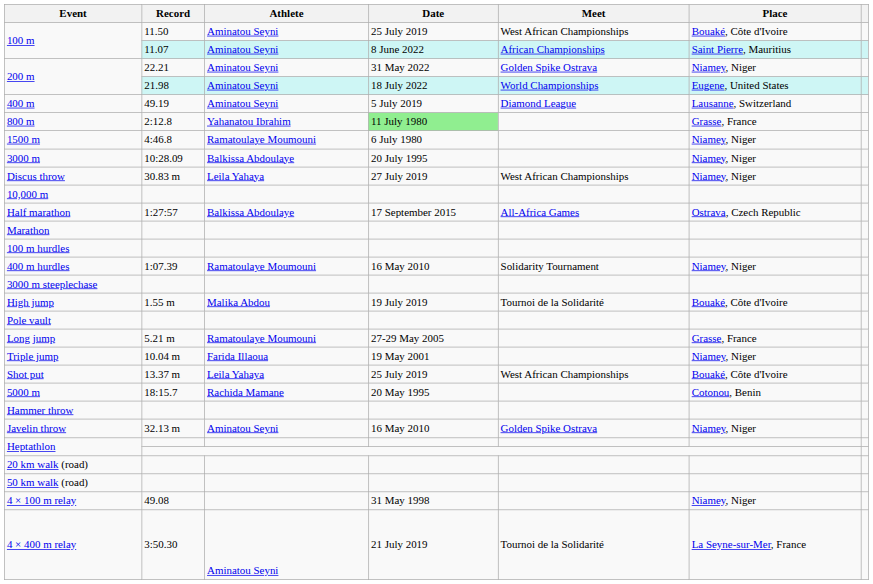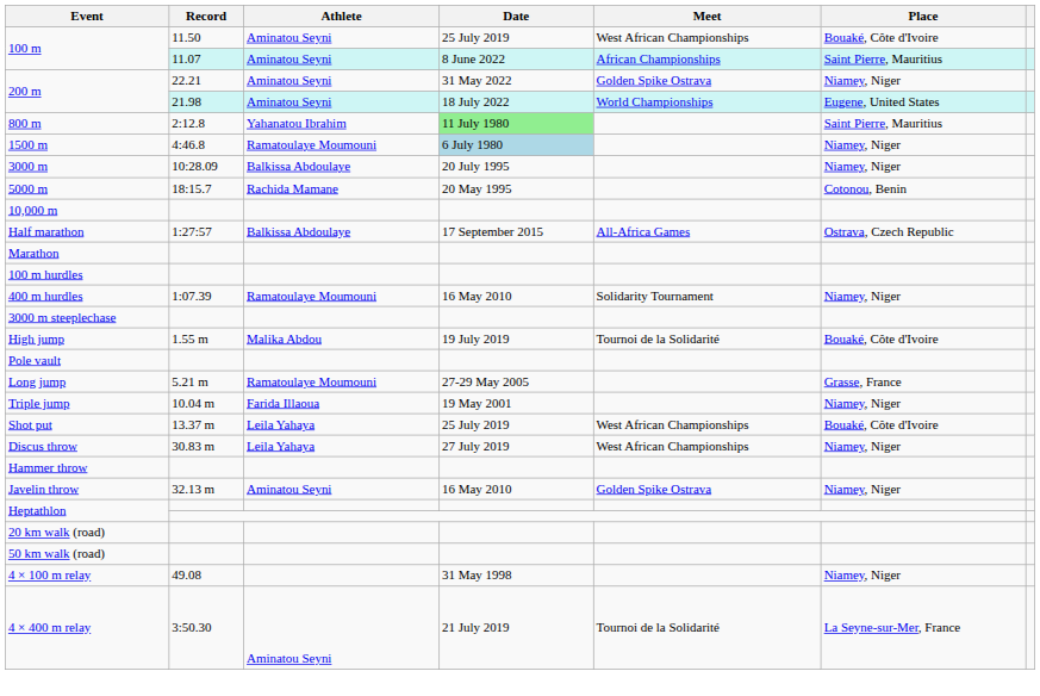 <table class="wikitable" style="font-size:95%; width: 95%;">
 <tr>
 <th>Event</th>
 <th>Record</th>
 <th>Athlete</th>
 <th>Date</th>
 <th>Meet</th>
 <th>Place</th>
 <th></th>
 </tr>
 <tr>
 <td rowspan=2><a href='#'>100 m</a></td>
 <td>11.50 </td>
 <td><a href='#'>Aminatou Seyni</a></td>
 <td>25 July 2019</td>
 <td>West African Championships</td>
 <td><a href='#'>Bouaké</a>, Côte d'Ivoire</td>
 <td></td>
 </tr>
 <tr bgcolor=#CEF6F5>
 <td>11.07 </td>
 <td><a href='#'>Aminatou Seyni</a></td>
 <td>8 June 2022</td>
 <td><a href='#'>African Championships</a></td>
 <td><a href='#'>Saint Pierre</a>, Mauritius</td>
 <td></td>
 </tr>
 <tr>
 <td rowspan=2><a href='#'>200 m</a></td>
 <td>22.21 </td>
 <td><a href='#'>Aminatou Seyni</a></td>
 <td>31 May 2022</td>
 <td><a href='#'>Golden Spike Ostrava</a></td>
 <td><a href='#'>Niamey</a>, Niger</td>
 <td></td>
 </tr>
 <tr bgcolor=#CEF6F5>
 <td>21.98 </td>
 <td><a href='#'>Aminatou Seyni</a></td>
 <td>18 July 2022</td>
 <td><a href='#'>World Championships</a></td>
 <td><a href='#'>Eugene</a>, United States</td>
 <td></td>
 </tr>
 <tr>
-<td><a href='#'>400 m</a></td>
-<td>49.19</td>
-<td><a href='#'>Aminatou Seyni</a></td>
-<td>5 July 2019</td>
-<td><a href='#'>Diamond League</a></td>
-<td><a href='#'>Lausanne</a>, Switzerland</td>
-<td></td>
-</tr>
-<tr>
 <td><a href='#'>800 m</a></td>
 <td>2:12.8</td>
 <td><a href='#'>Yahanatou Ibrahim</a></td>
 <td style="background: lightgreen;">11 July 1980</td>
 <td></td>
-<td><a href='#'>Grasse</a>, France</td>
+<td><a href='#'>Saint Pierre</a>, Mauritius</td>
 <td></td>
 </tr>
 <tr>
 <td><a href='#'>1500 m</a></td>
 <td>4:46.8</td>
 <td><a href='#'>Ramatoulaye Moumouni</a></td>
-<td>6 July 1980</td>
+<td style="background: lightblue;">6 July 1980</td>
 <td></td>
 <td><a href='#'>Niamey</a>, Niger</td>
 <td></td>
 </tr>
 <tr>
 <td><a href='#'>3000 m</a></td>
 <td>10:28.09</td>
 <td><a href='#'>Balkissa Abdoulaye</a></td>
 <td>20 July 1995</td>
 <td></td>
 <td><a href='#'>Niamey</a>, Niger</td>
 <td></td>
 </tr>
 <tr>
-<td><a href='#'>Discus throw</a></td>
-<td>30.83 m</td>
-<td><a href='#'>Leila Yahaya</a></td>
-<td>27 July 2019</td>
-<td>West African Championships</td>
-<td><a href='#'>Niamey</a>, Niger</td>
+<td><a href='#'>5000 m</a></td>
+<td>18:15.7</td>
+<td><a href='#'>Rachida Mamane</a></td>
+<td>20 May 1995</td>
+<td></td>
+<td><a href='#'>Cotonou</a>, Benin</td>
 <td></td>
 </tr>
 <tr>
 <td><a href='#'>10,000 m</a></td>
 <td></td>
 <td></td>
 <td></td>
 <td></td>
 <td></td>
 <td></td>
 </tr>
 <tr>
 <td><a href='#'>Half marathon</a></td>
 <td>1:27:57</td>
 <td><a href='#'>Balkissa Abdoulaye</a></td>
 <td>17 September 2015</td>
 <td><a href='#'>All-Africa Games</a></td>
 <td><a href='#'>Ostrava</a>, Czech Republic</td>
 <td></td>
 </tr>
 <tr>
 <td><a href='#'>Marathon</a></td>
 <td></td>
 <td></td>
 <td></td>
 <td></td>
 <td></td>
 <td></td>
 </tr>
 <tr>
 <td><a href='#'>100 m hurdles</a></td>
 <td></td>
 <td></td>
 <td></td>
 <td></td>
 <td></td>
 <td></td>
 </tr>
 <tr>
 <td><a href='#'>400 m hurdles</a></td>
 <td>1:07.39</td>
 <td><a href='#'>Ramatoulaye Moumouni</a></td>
 <td>16 May 2010</td>
 <td>Solidarity Tournament</td>
 <td><a href='#'>Niamey</a>, Niger</td>
 <td></td>
 </tr>
 <tr>
 <td><a href='#'>3000 m steeplechase</a></td>
 <td></td>
 <td></td>
 <td></td>
 <td></td>
 <td></td>
 <td></td>
 </tr>
 <tr>
 <td><a href='#'>High jump</a></td>
 <td>1.55 m</td>
 <td><a href='#'>Malika Abdou</a></td>
 <td>19 July 2019</td>
 <td>Tournoi de la Solidarité</td>
 <td><a href='#'>Bouaké</a>, Côte d'Ivoire</td>
 <td></td>
 </tr>
 <tr>
 <td><a href='#'>Pole vault</a></td>
 <td></td>
 <td></td>
 <td></td>
 <td></td>
 <td></td>
 <td></td>
 </tr>
 <tr>
 <td><a href='#'>Long jump</a></td>
 <td>5.21 m</td>
 <td><a href='#'>Ramatoulaye Moumouni</a></td>
 <td>27-29 May 2005</td>
 <td></td>
 <td><a href='#'>Grasse</a>, France</td>
 <td></td>
 </tr>
 <tr>
 <td><a href='#'>Triple jump</a></td>
 <td>10.04 m</td>
 <td><a href='#'>Farida Illaoua</a></td>
 <td>19 May 2001</td>
 <td></td>
 <td><a href='#'>Niamey</a>, Niger</td>
 <td></td>
 </tr>
 <tr>
 <td><a href='#'>Shot put</a></td>
 <td>13.37 m</td>
 <td><a href='#'>Leila Yahaya</a></td>
 <td>25 July 2019</td>
 <td>West African Championships</td>
 <td><a href='#'>Bouaké</a>, Côte d'Ivoire</td>
 <td></td>
 </tr>
 <tr>
-<td><a href='#'>5000 m</a></td>
-<td>18:15.7</td>
-<td><a href='#'>Rachida Mamane</a></td>
-<td>20 May 1995</td>
-<td></td>
-<td><a href='#'>Cotonou</a>, Benin</td>
+<td><a href='#'>Discus throw</a></td>
+<td>30.83 m</td>
+<td><a href='#'>Leila Yahaya</a></td>
+<td>27 July 2019</td>
+<td>West African Championships</td>
+<td><a href='#'>Niamey</a>, Niger</td>
 <td></td>
 </tr>
 <tr>
 <td><a href='#'>Hammer throw</a></td>
 <td></td>
 <td></td>
 <td></td>
 <td></td>
 <td></td>
 <td></td>
 </tr>
 <tr>
 <td><a href='#'>Javelin throw</a></td>
 <td>32.13 m</td>
 <td><a href='#'>Aminatou Seyni</a></td>
 <td>16 May 2010</td>
 <td><a href='#'>Golden Spike Ostrava</a></td>
 <td><a href='#'>Niamey</a>, Niger</td>
 <td></td>
 </tr>
 <tr>
 <td rowspan=2><a href='#'>Heptathlon</a></td>
 <td></td>
 <td></td>
 <td></td>
 <td></td>
 <td></td>
 <td></td>
 </tr>
 <tr>
 <td colspan=5></td>
 <td></td>
 </tr>
 <tr>
 <td><a href='#'>20 km walk</a> (road)</td>
 <td></td>
 <td></td>
 <td></td>
 <td></td>
 <td></td>
 <td></td>
 </tr>
 <tr>
 <td><a href='#'>50 km walk</a> (road)</td>
 <td></td>
 <td></td>
 <td></td>
 <td></td>
 <td></td>
 <td></td>
 </tr>
 <tr>
 <td><a href='#'>4 × 100 m relay</a></td>
 <td>49.08</td>
 <td></td>
 <td>31 May 1998</td>
 <td></td>
 <td><a href='#'>Niamey</a>, Niger</td>
 <td></td>
 </tr>
 <tr>
 <td><a href='#'>4 × 400 m relay</a></td>
 <td>3:50.30</td>
 <td><br><br><br><br><a href='#'>Aminatou Seyni</a></td>
 <td>21 July 2019</td>
 <td>Tournoi de la Solidarité</td>
 <td><a href='#'>La Seyne-sur-Mer</a>, France</td>
 <td></td>
 </tr>
 </table>
